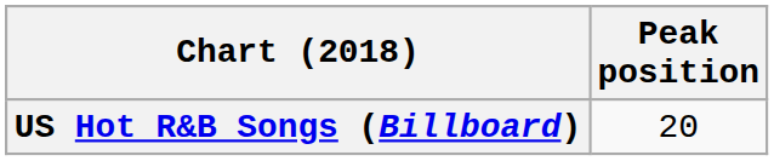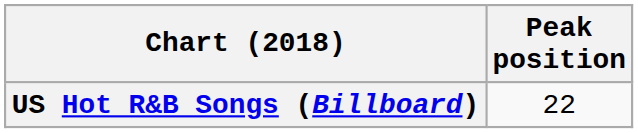 <table class="wikitable sortable plainrowheaders" style="text-align:center">
 <tr>
 <th scope="col">Chart (2018)</th>
 <th scope="col">Peak<br>position</th>
 </tr>
 <tr>
 <th scope="row">US <a href='#'>Hot R&B Songs</a> (<em><a href='#'>Billboard</a></em>)</th>
-<td style="text-align:center;">20</td>
+<td style="text-align:center;">22</td>
 </tr>
 </table>
